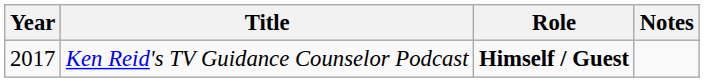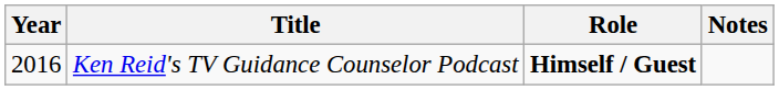 <table class="wikitable sortable">
 <tr>
 <th>Year</th>
 <th>Title</th>
 <th>Role</th>
 <th class="unsortable">Notes</th>
 </tr>
 <tr>
-<td>2017</td>
+<td>2016</td>
 <td><em><a href='#'>Ken Reid</a>'s TV Guidance Counselor Podcast</em></td>
 <td><strong>Himself / Guest</strong></td>
 <td></td>
 </tr>
 </table>
